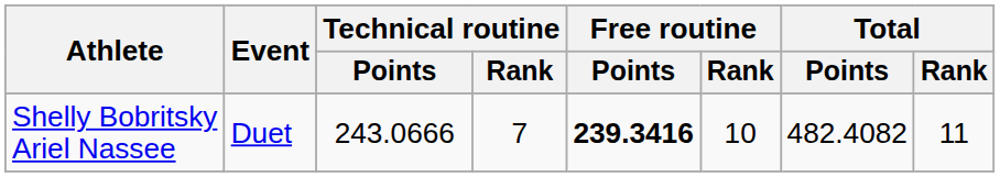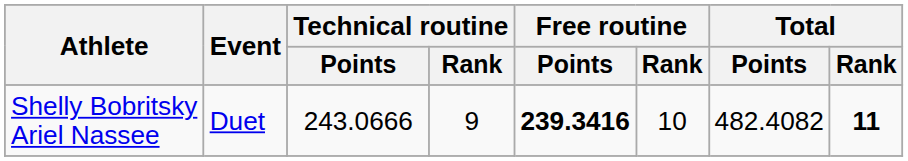 <table class="wikitable" style="font-size:90%">
 <tr>
 <th rowspan="2">Athlete</th>
 <th rowspan="2">Event</th>
 <th colspan=2>Technical routine</th>
 <th colspan=2>Free routine</th>
 <th colspan=2>Total</th>
 </tr>
 <tr style="font-size:95%">
 <th>Points</th>
 <th>Rank</th>
 <th>Points</th>
 <th>Rank</th>
 <th>Points</th>
 <th>Rank</th>
 </tr>
 <tr align=center>
 <td align=left><a href='#'>Shelly Bobritsky</a><br><a href='#'>Ariel Nassee</a></td>
 <td align=left><a href='#'>Duet</a></td>
 <td>243.0666</td>
-<td>7</td>
+<td>9</td>
 <td><strong>239.3416</strong></td>
 <td>10</td>
 <td>482.4082</td>
-<td>11</td>
+<td><strong>11</strong></td>
 </tr>
 </table>
